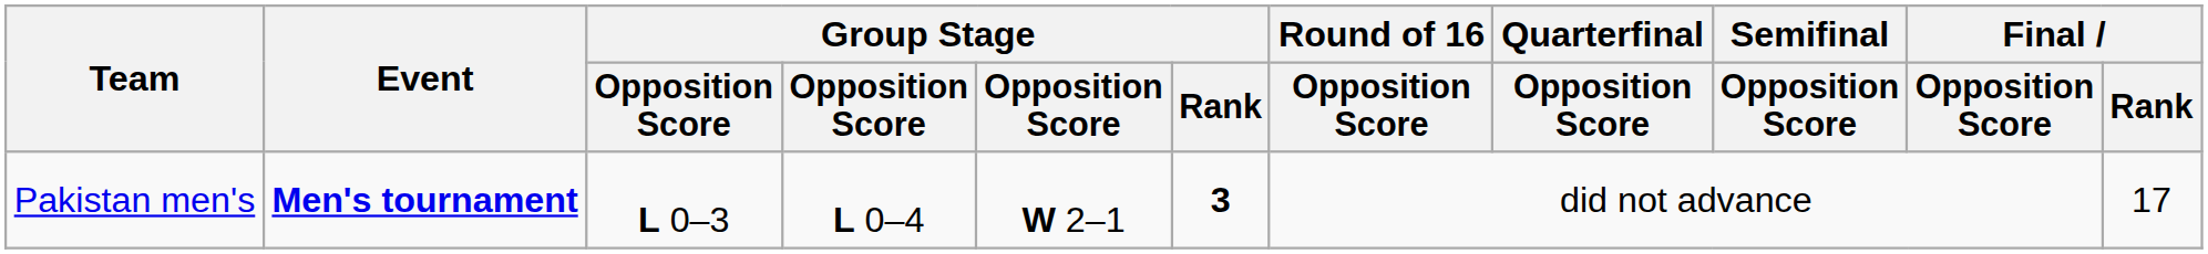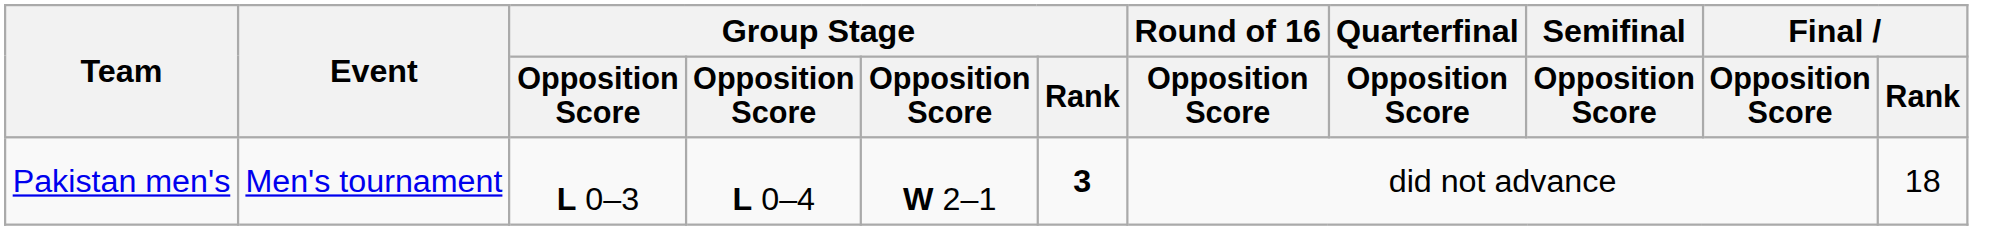 <table class=wikitable style=font-size:90%;text-align:center>
 <tr>
 <th rowspan=2>Team</th>
 <th rowspan=2>Event</th>
 <th colspan=4>Group Stage</th>
 <th>Round of 16</th>
 <th>Quarterfinal</th>
 <th>Semifinal</th>
 <th colspan=2>Final / </th>
 </tr>
 <tr style=font-size:95%>
 <th>Opposition<br>Score</th>
 <th>Opposition<br>Score</th>
 <th>Opposition<br>Score</th>
 <th>Rank</th>
 <th>Opposition<br>Score</th>
 <th>Opposition<br>Score</th>
 <th>Opposition<br>Score</th>
 <th>Opposition<br>Score</th>
 <th>Rank</th>
 </tr>
 <tr>
 <td align=left><a href='#'>Pakistan men's</a></td>
-<td align=left><strong><a href='#'>Men's tournament</a></strong></td>
+<td align=left><a href='#'>Men's tournament</a></td>
 <td><br><strong>L</strong> 0–3</td>
 <td><br><strong>L</strong> 0–4</td>
 <td><br>  <strong>W</strong> 2–1</td>
 <td><strong>3</strong></td>
 <td colspan=4>did not advance</td>
-<td>17</td>
+<td>18</td>
 </tr>
 </table>
